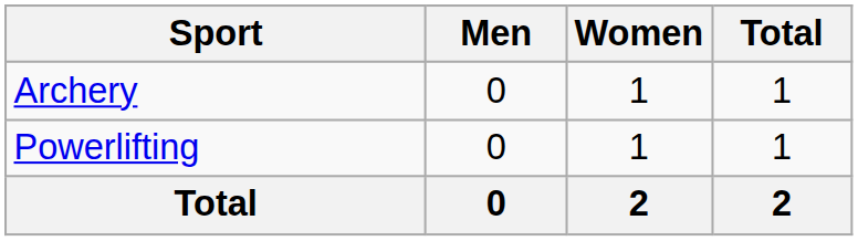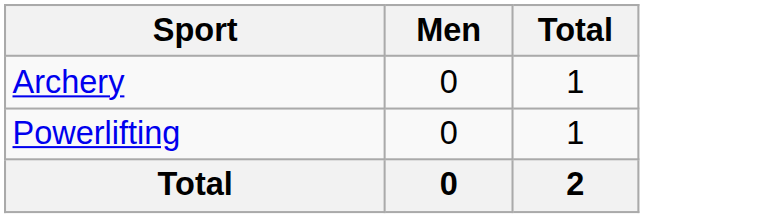 <table class="wikitable sortable" style="text-align:center;">
 <tr>
 <th width=180>Sport</th>
 <th width=55>Men</th>
-<th width=55>Women</th>
 <th width=55>Total</th>
 </tr>
 <tr>
 <td align=left><a href='#'>Archery</a></td>
 <td>0</td>
 <td>1</td>
-<td>1</td>
 </tr>
 <tr>
 <td align=left><a href='#'>Powerlifting</a></td>
 <td>0</td>
-<td>1</td>
 <td>1</td>
 </tr>
 <tr>
 <th>Total</th>
 <th>0</th>
 <th>2</th>
-<th>2</th>
 </tr>
 </table>
